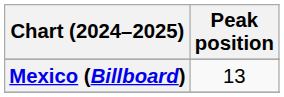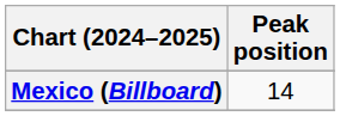 <table class="wikitable sortable plainrowheaders" style="text-align:center">
 <tr>
 <th scope="col">Chart (2024–2025)</th>
 <th scope="col">Peak<br>position</th>
 </tr>
 <tr>
 </tr>
 <tr>
 <th scope="row"><a href='#'>Mexico</a> (<em><a href='#'>Billboard</a></em>)</th>
-<td>13</td>
+<td>14</td>
 </tr>
 <tr>
 </tr>
 <tr>
 </tr>
 </table>
